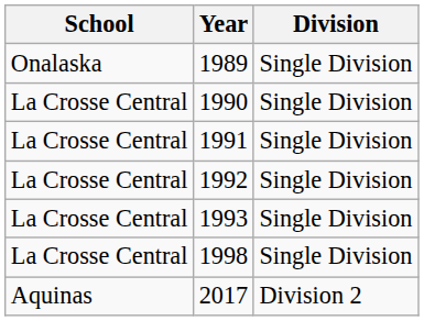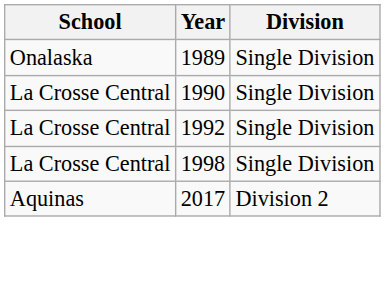 <table class="wikitable">
 <tr>
 <th>School</th>
 <th>Year</th>
 <th>Division</th>
 </tr>
 <tr>
 <td>Onalaska</td>
 <td>1989</td>
 <td>Single Division</td>
 </tr>
 <tr>
 <td>La Crosse Central</td>
 <td>1990</td>
 <td>Single Division</td>
 </tr>
 <tr>
 <td>La Crosse Central</td>
-<td>1991</td>
-<td>Single Division</td>
-</tr>
-<tr>
-<td>La Crosse Central</td>
 <td>1992</td>
-<td>Single Division</td>
-</tr>
-<tr>
-<td>La Crosse Central</td>
-<td>1993</td>
 <td>Single Division</td>
 </tr>
 <tr>
 <td>La Crosse Central</td>
 <td>1998</td>
 <td>Single Division</td>
 </tr>
 <tr>
 <td>Aquinas</td>
 <td>2017</td>
 <td>Division 2</td>
 </tr>
 </table>
